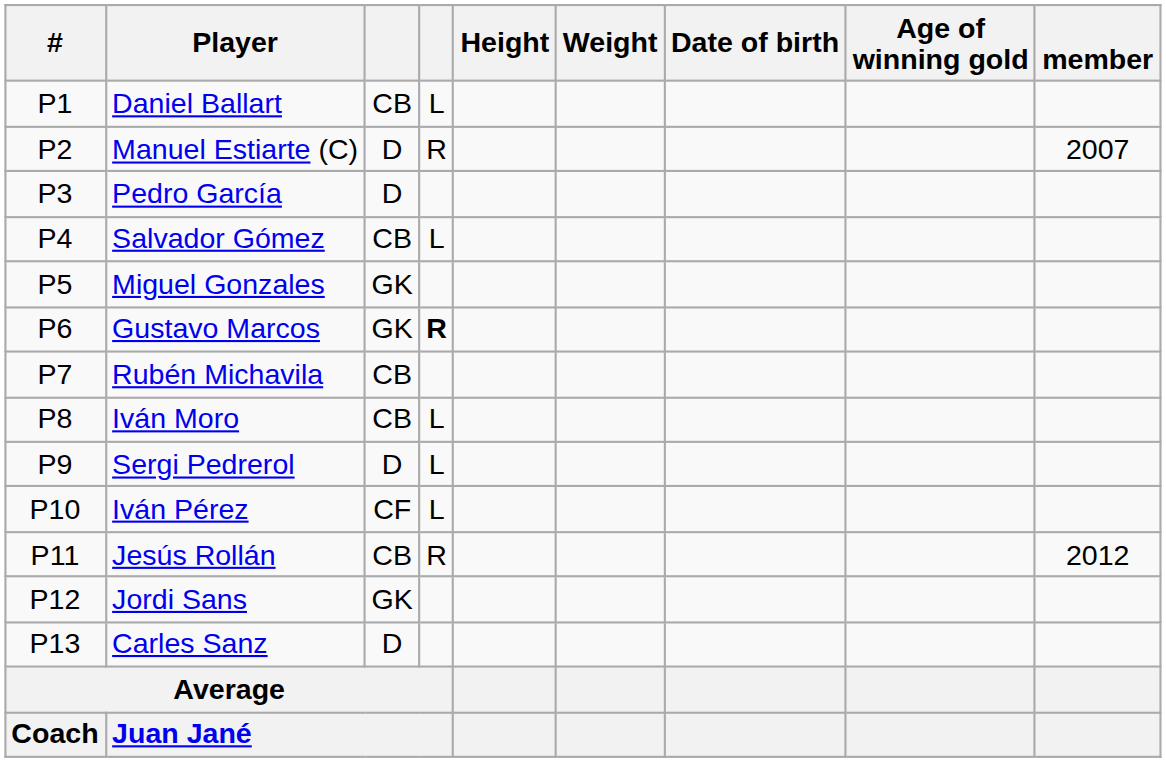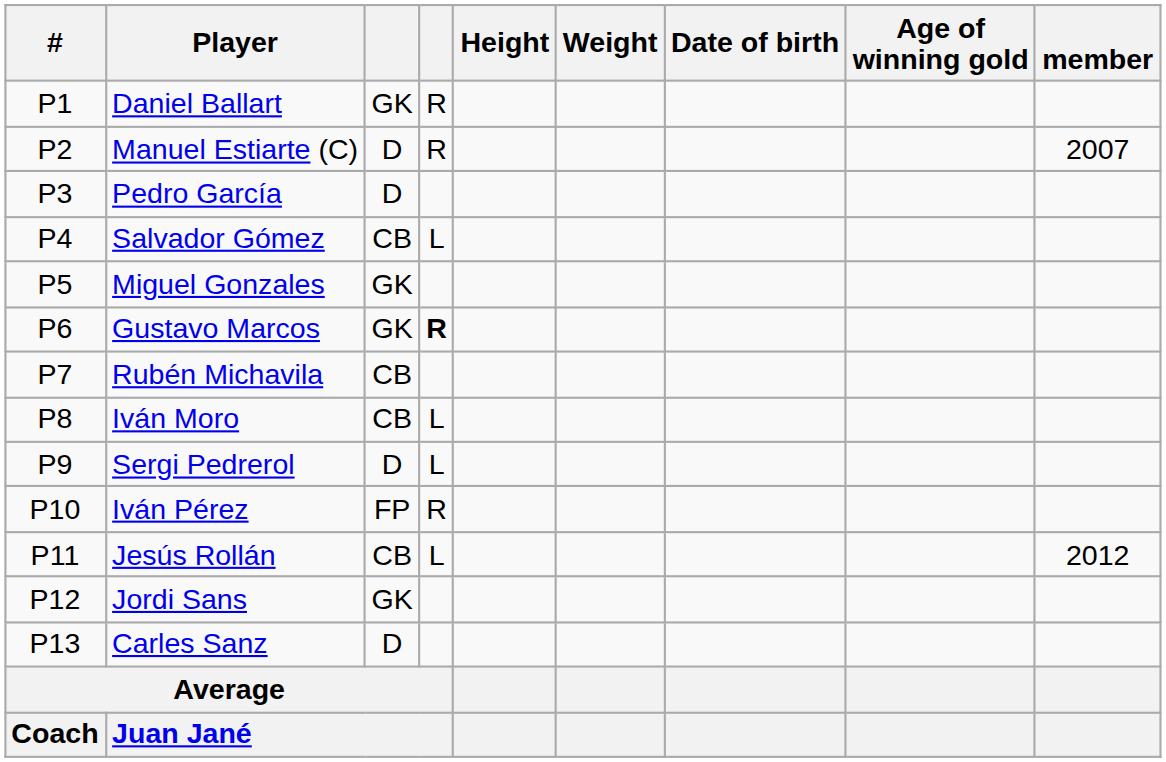 <table class="wikitable sortable" style="text-align: center; font-size: 85%; margin-left: 1em;">
 <tr>
 <th>#</th>
 <th>Player</th>
 <th></th>
 <th></th>
 <th>Height</th>
 <th>Weight</th>
 <th>Date of birth</th>
 <th>Age of<br>winning gold</th>
 <th><br>member</th>
 </tr>
 <tr>
 <td>P1</td>
 <td style="text-align: left;" data-sort-value="Ballart, Daniel"><a href='#'>Daniel Ballart</a></td>
-<td>CB</td>
-<td>L</td>
+<td>GK</td>
+<td>R</td>
 <td style="text-align: left;"></td>
 <td style="text-align: right;"></td>
 <td style="text-align: right;"></td>
 <td style="text-align: left;"></td>
 <td></td>
 </tr>
 <tr>
 <td>P2</td>
 <td style="text-align: left;" data-sort-value="Estiarte, Manuel"><a href='#'>Manuel Estiarte</a> (C)</td>
 <td>D</td>
 <td>R</td>
 <td style="text-align: left;"></td>
 <td style="text-align: right;"></td>
 <td style="text-align: right;"></td>
 <td style="text-align: left;"></td>
 <td>2007</td>
 </tr>
 <tr>
 <td>P3</td>
 <td style="text-align: left;" data-sort-value="García, Pedro"><a href='#'>Pedro García</a></td>
 <td>D</td>
 <td></td>
 <td style="text-align: left;"></td>
 <td style="text-align: right;"></td>
 <td style="text-align: right;"></td>
 <td style="text-align: left;"></td>
 <td></td>
 </tr>
 <tr>
 <td>P4</td>
 <td style="text-align: left;" data-sort-value="Gómez, Salvador"><a href='#'>Salvador Gómez</a></td>
 <td>CB</td>
 <td>L</td>
 <td style="text-align: left;"></td>
 <td style="text-align: right;"></td>
 <td style="text-align: right;"></td>
 <td style="text-align: left;"></td>
 <td></td>
 </tr>
 <tr>
 <td>P5</td>
 <td style="text-align: left;" data-sort-value="Gonzales, Miguel"><a href='#'>Miguel Gonzales</a></td>
 <td>GK</td>
 <td></td>
 <td style="text-align: left;"></td>
 <td style="text-align: right;"></td>
 <td style="text-align: right;"></td>
 <td style="text-align: left;"></td>
 <td></td>
 </tr>
 <tr>
 <td>P6</td>
 <td style="text-align: left;" data-sort-value="Marcos, Gustavo"><a href='#'>Gustavo Marcos</a></td>
 <td>GK</td>
 <td><strong>R</strong></td>
 <td style="text-align: left;"></td>
 <td style="text-align: right;"></td>
 <td style="text-align: right;"></td>
 <td style="text-align: left;"></td>
 <td></td>
 </tr>
 <tr>
 <td>P7</td>
 <td style="text-align: left;" data-sort-value="Michavila, Rubén"><a href='#'>Rubén Michavila</a></td>
 <td>CB</td>
 <td></td>
 <td style="text-align: left;"></td>
 <td style="text-align: right;"></td>
 <td style="text-align: right;"></td>
 <td style="text-align: left;"></td>
 <td></td>
 </tr>
 <tr>
 <td>P8</td>
 <td style="text-align: left;" data-sort-value="Moro, Iván"><a href='#'>Iván Moro</a></td>
 <td>CB</td>
 <td>L</td>
 <td style="text-align: left;"></td>
 <td style="text-align: right;"></td>
 <td style="text-align: right;"></td>
 <td style="text-align: left;"></td>
 <td></td>
 </tr>
 <tr>
 <td>P9</td>
 <td style="text-align: left;" data-sort-value="Pedrerol, Sergi"><a href='#'>Sergi Pedrerol</a></td>
 <td>D</td>
 <td>L</td>
 <td style="text-align: left;"></td>
 <td style="text-align: right;"></td>
 <td style="text-align: right;"></td>
 <td style="text-align: left;"></td>
 <td></td>
 </tr>
 <tr>
 <td>P10</td>
 <td style="text-align: left;" data-sort-value="Pérez, Iván"><a href='#'>Iván Pérez</a></td>
-<td>CF</td>
-<td>L</td>
+<td>FP</td>
+<td>R</td>
 <td style="text-align: left;"></td>
 <td style="text-align: right;"></td>
 <td style="text-align: right;"></td>
 <td style="text-align: left;"></td>
 <td></td>
 </tr>
 <tr>
 <td>P11</td>
 <td style="text-align: left;" data-sort-value="Rollán, Jesús"><a href='#'>Jesús Rollán</a></td>
 <td>CB</td>
-<td>R</td>
+<td>L</td>
 <td style="text-align: left;"></td>
 <td style="text-align: right;"></td>
 <td style="text-align: right;"></td>
 <td style="text-align: left;"></td>
 <td>2012</td>
 </tr>
 <tr>
 <td>P12</td>
 <td style="text-align: left;" data-sort-value="Sans, Jordi"><a href='#'>Jordi Sans</a></td>
 <td>GK</td>
 <td></td>
 <td style="text-align: left;"></td>
 <td style="text-align: right;"></td>
 <td style="text-align: right;"></td>
 <td style="text-align: left;"></td>
 <td></td>
 </tr>
 <tr>
 <td>P13</td>
 <td style="text-align: left;" data-sort-value="Sanz, Carles"><a href='#'>Carles Sanz</a></td>
 <td>D</td>
 <td></td>
 <td style="text-align: left;"></td>
 <td style="text-align: right;"></td>
 <td style="text-align: right;"></td>
 <td style="text-align: left;"></td>
 <td></td>
 </tr>
 <tr>
 <th colspan="4">Average</th>
 <th style="text-align: left;"></th>
 <th style="text-align: right;"></th>
 <th style="text-align: right;"></th>
 <th style="text-align: left;"></th>
 <th></th>
 </tr>
 <tr>
 <th>Coach</th>
 <th colspan="3" style="text-align: left;"><a href='#'>Juan Jané</a></th>
 <th></th>
 <th></th>
 <th style="text-align: right;"></th>
 <th style="text-align: left;"></th>
 <th></th>
 </tr>
 </table>
